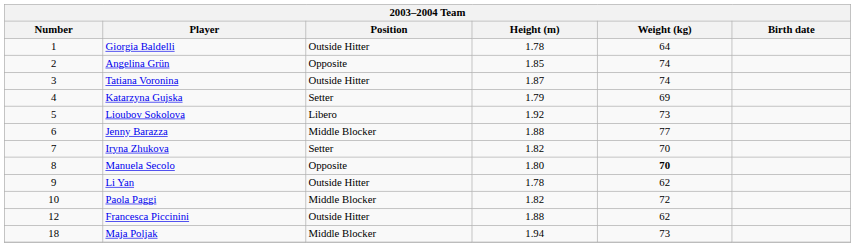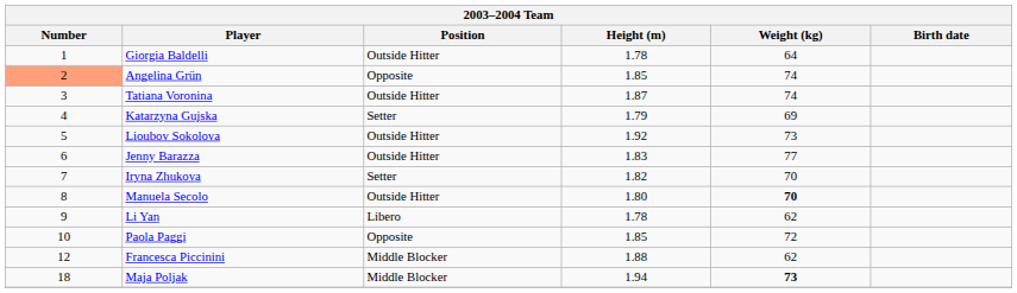 <table class="wikitable" style="width:100%;">
 <tr>
 <th colspan=6><strong>2003–2004 Team</strong></th>
 </tr>
 <tr>
 <th>Number</th>
 <th>Player</th>
 <th>Position</th>
 <th>Height (m)</th>
 <th>Weight (kg)</th>
 <th>Birth date</th>
 </tr>
 <tr>
 <td align=center>1</td>
 <td> <a href='#'>Giorgia Baldelli</a></td>
 <td>Outside Hitter</td>
 <td align=center>1.78</td>
 <td align=center>64</td>
 <td></td>
 </tr>
 <tr>
-<td align=center>2</td>
+<td align=center style="background: lightsalmon;">2</td>
 <td> <a href='#'>Angelina Grün</a></td>
 <td>Opposite</td>
 <td align=center>1.85</td>
 <td align=center>74</td>
 <td></td>
 </tr>
 <tr>
 <td align=center>3</td>
 <td> <a href='#'>Tatiana Voronina</a></td>
 <td>Outside Hitter</td>
 <td align=center>1.87</td>
 <td align=center>74</td>
 <td></td>
 </tr>
 <tr>
 <td align=center>4</td>
 <td> <a href='#'>Katarzyna Gujska</a></td>
 <td>Setter</td>
 <td align=center>1.79</td>
 <td align=center>69</td>
 <td></td>
 </tr>
 <tr>
 <td align=center>5</td>
 <td> <a href='#'>Lioubov Sokolova</a></td>
-<td>Libero</td>
+<td>Outside Hitter</td>
 <td align=center>1.92</td>
 <td align=center>73</td>
 <td></td>
 </tr>
 <tr>
 <td align=center>6</td>
 <td> <a href='#'>Jenny Barazza</a></td>
-<td>Middle Blocker</td>
-<td align=center>1.88</td>
+<td>Outside Hitter</td>
+<td align=center>1.83</td>
 <td align=center>77</td>
 <td></td>
 </tr>
 <tr>
 <td align=center>7</td>
 <td> <a href='#'>Iryna Zhukova</a></td>
 <td>Setter</td>
 <td align=center>1.82</td>
 <td align=center>70</td>
 <td></td>
 </tr>
 <tr>
 <td align=center>8</td>
 <td> <a href='#'>Manuela Secolo</a></td>
-<td>Opposite</td>
+<td>Outside Hitter</td>
 <td align=center>1.80</td>
 <td align=center><strong>70</strong></td>
 <td></td>
 </tr>
 <tr>
 <td align=center>9</td>
 <td> <a href='#'>Li Yan</a></td>
-<td>Outside Hitter</td>
+<td>Libero</td>
 <td align=center>1.78</td>
 <td align=center>62</td>
 <td></td>
 </tr>
 <tr>
 <td align=center>10</td>
 <td> <a href='#'>Paola Paggi</a></td>
-<td>Middle Blocker</td>
-<td align=center>1.82</td>
+<td>Opposite</td>
+<td align=center>1.85</td>
 <td align=center>72</td>
 <td></td>
 </tr>
 <tr>
 <td align=center>12</td>
 <td> <a href='#'>Francesca Piccinini</a></td>
-<td>Outside Hitter</td>
+<td>Middle Blocker</td>
 <td align=center>1.88</td>
 <td align=center>62</td>
 <td></td>
 </tr>
 <tr>
 <td align=center>18</td>
 <td> <a href='#'>Maja Poljak</a></td>
 <td>Middle Blocker</td>
 <td align=center>1.94</td>
-<td align=center>73</td>
+<td align=center><strong>73</strong></td>
 <td></td>
 </tr>
 <tr>
 </tr>
 </table>
